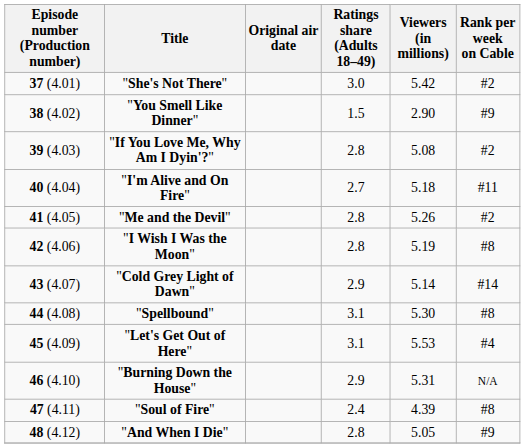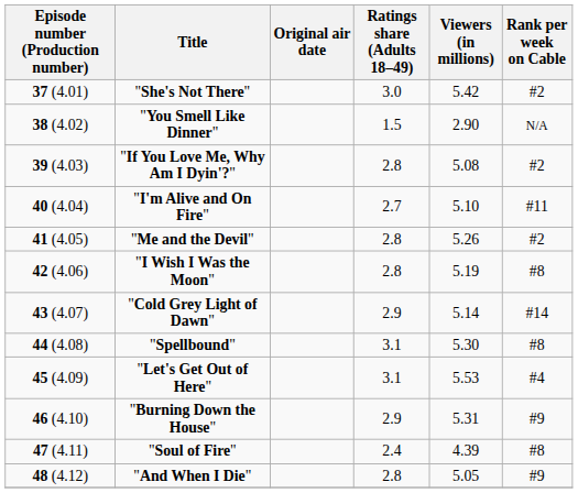 <table class="wikitable" style="text-align:center; width: 96%; margin-left: auto; margin-right: auto;">
 <tr>
 <th>Episode number<br>(Production number)</th>
 <th>Title</th>
 <th>Original air date</th>
 <th>Ratings share<br>(Adults 18–49)</th>
 <th>Viewers<br>(in millions)</th>
 <th>Rank per week<br>on Cable</th>
 </tr>
 <tr>
 <td><strong>37</strong> (4.01)</td>
 <td>"<strong>She's Not There</strong>"</td>
 <td></td>
 <td>3.0</td>
 <td>5.42</td>
 <td>#2</td>
 </tr>
 <tr>
 <td><strong>38</strong> (4.02)</td>
 <td>"<strong>You Smell Like Dinner</strong>"</td>
 <td></td>
 <td>1.5</td>
 <td>2.90</td>
-<td>#9</td>
+<td><span><small>N/A</small></span></td>
 </tr>
 <tr>
 <td><strong>39</strong> (4.03)</td>
 <td>"<strong>If You Love Me, Why Am I Dyin'?</strong>"</td>
 <td></td>
 <td>2.8</td>
 <td>5.08</td>
 <td>#2</td>
 </tr>
 <tr>
 <td><strong>40</strong> (4.04)</td>
 <td>"<strong>I'm Alive and On Fire</strong>"</td>
 <td></td>
 <td>2.7</td>
-<td>5.18</td>
+<td>5.10</td>
 <td>#11</td>
 </tr>
 <tr>
 <td><strong>41</strong> (4.05)</td>
 <td>"<strong>Me and the Devil</strong>"</td>
 <td></td>
 <td>2.8</td>
 <td>5.26</td>
 <td>#2</td>
 </tr>
 <tr>
 <td><strong>42</strong> (4.06)</td>
 <td>"<strong>I Wish I Was the Moon</strong>"</td>
 <td></td>
 <td>2.8</td>
 <td>5.19</td>
 <td>#8</td>
 </tr>
 <tr>
 <td><strong>43</strong> (4.07)</td>
 <td>"<strong>Cold Grey Light of Dawn</strong>"</td>
 <td></td>
 <td>2.9</td>
 <td>5.14</td>
 <td>#14</td>
 </tr>
 <tr>
 <td><strong>44</strong> (4.08)</td>
 <td>"<strong>Spellbound</strong>"</td>
 <td></td>
 <td>3.1</td>
 <td>5.30</td>
 <td>#8</td>
 </tr>
 <tr>
 <td><strong>45</strong> (4.09)</td>
 <td>"<strong>Let's Get Out of Here</strong>"</td>
 <td></td>
 <td>3.1</td>
 <td>5.53</td>
 <td>#4</td>
 </tr>
 <tr>
 <td><strong>46</strong> (4.10)</td>
 <td>"<strong>Burning Down the House</strong>"</td>
 <td></td>
 <td>2.9</td>
 <td>5.31</td>
-<td><span><small>N/A</small></span></td>
+<td>#9</td>
 </tr>
 <tr>
 <td><strong>47</strong> (4.11)</td>
 <td>"<strong>Soul of Fire</strong>"</td>
 <td></td>
 <td>2.4</td>
 <td>4.39</td>
 <td>#8</td>
 </tr>
 <tr>
 <td><strong>48</strong> (4.12)</td>
 <td>"<strong>And When I Die</strong>"</td>
 <td></td>
 <td>2.8</td>
 <td>5.05</td>
 <td>#9</td>
 </tr>
 <tr>
 </tr>
 </table>
